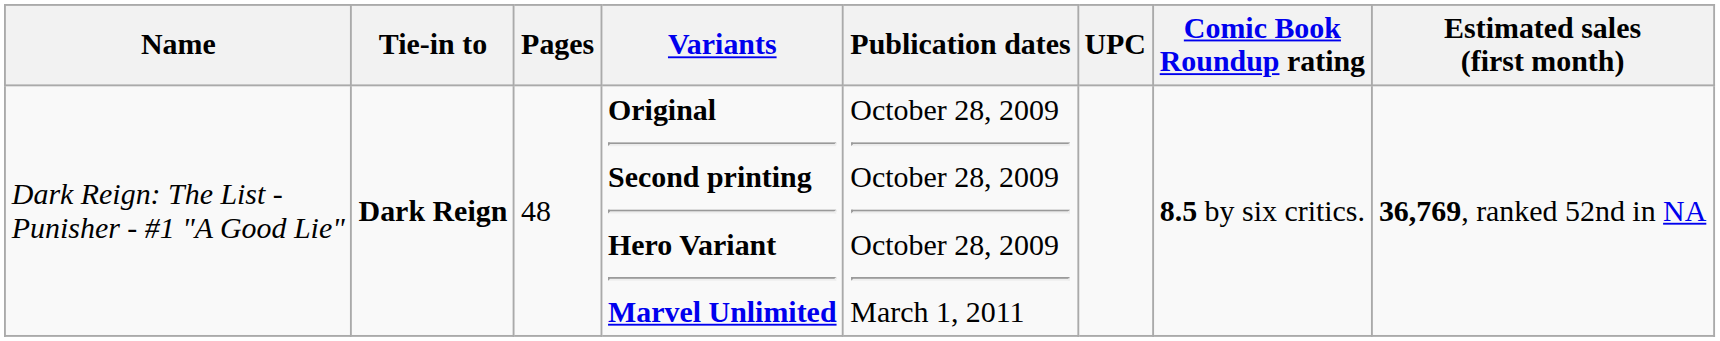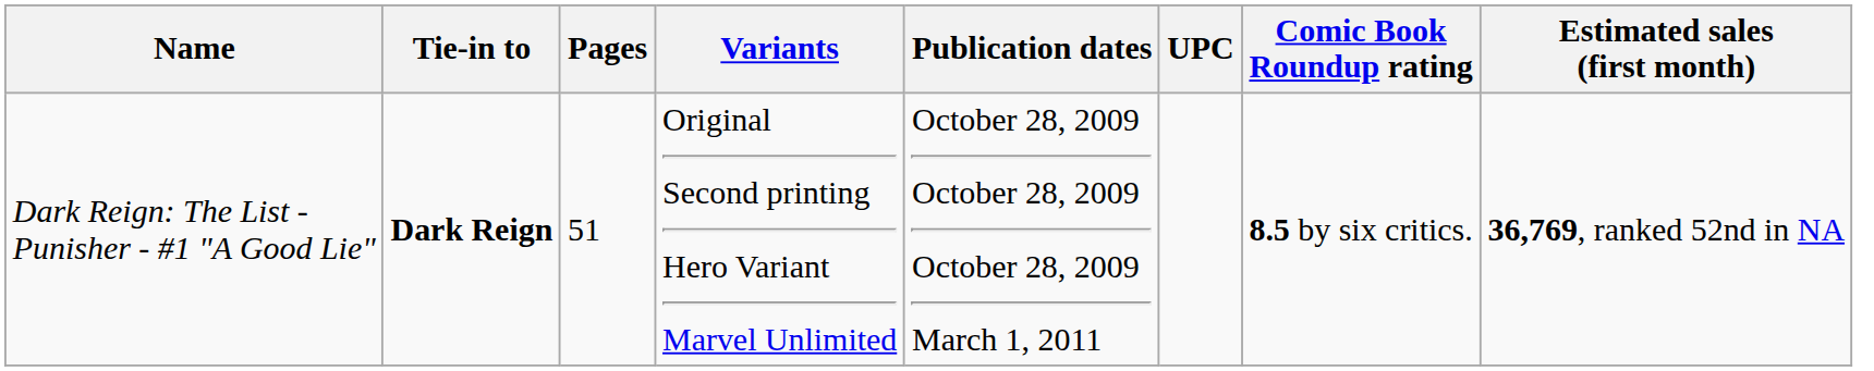 <table class="wikitable">
 <tr>
 <th>Name</th>
 <th>Tie-in to</th>
 <th>Pages</th>
 <th><a href='#'>Variants</a></th>
 <th>Publication dates</th>
 <th>UPC</th>
 <th><a href='#'>Comic Book<br>Roundup</a> rating</th>
 <th>Estimated sales<br>(first month)</th>
 </tr>
 <tr>
 <td><em>Dark Reign: The List -<br>Punisher - #1 "A Good Lie"</em></td>
 <td><strong>Dark Reign</strong></td>
-<td>48</td>
-<td><strong>Original<hr>Second printing<hr>Hero Variant<hr><a href='#'>Marvel Unlimited</a></strong></td>
+<td>51</td>
+<td>Original<hr>Second printing<hr>Hero Variant<hr><a href='#'>Marvel Unlimited</a></td>
 <td>October 28, 2009<hr>October 28, 2009<hr>October 28, 2009<hr>March 1, 2011</td>
 <td></td>
 <td><strong>8.5</strong> by six critics.</td>
 <td><strong>36,769</strong>, ranked 52nd in <a href='#'>NA</a></td>
 </tr>
 </table>
